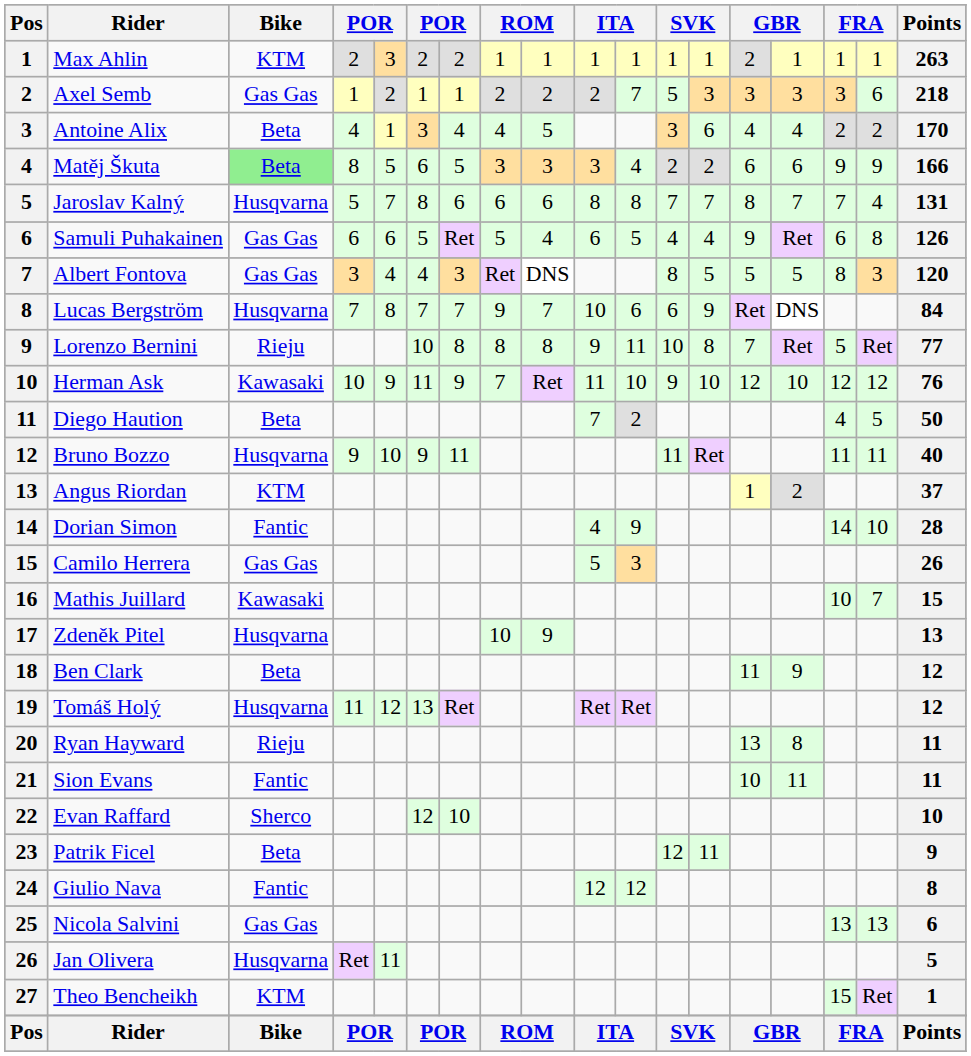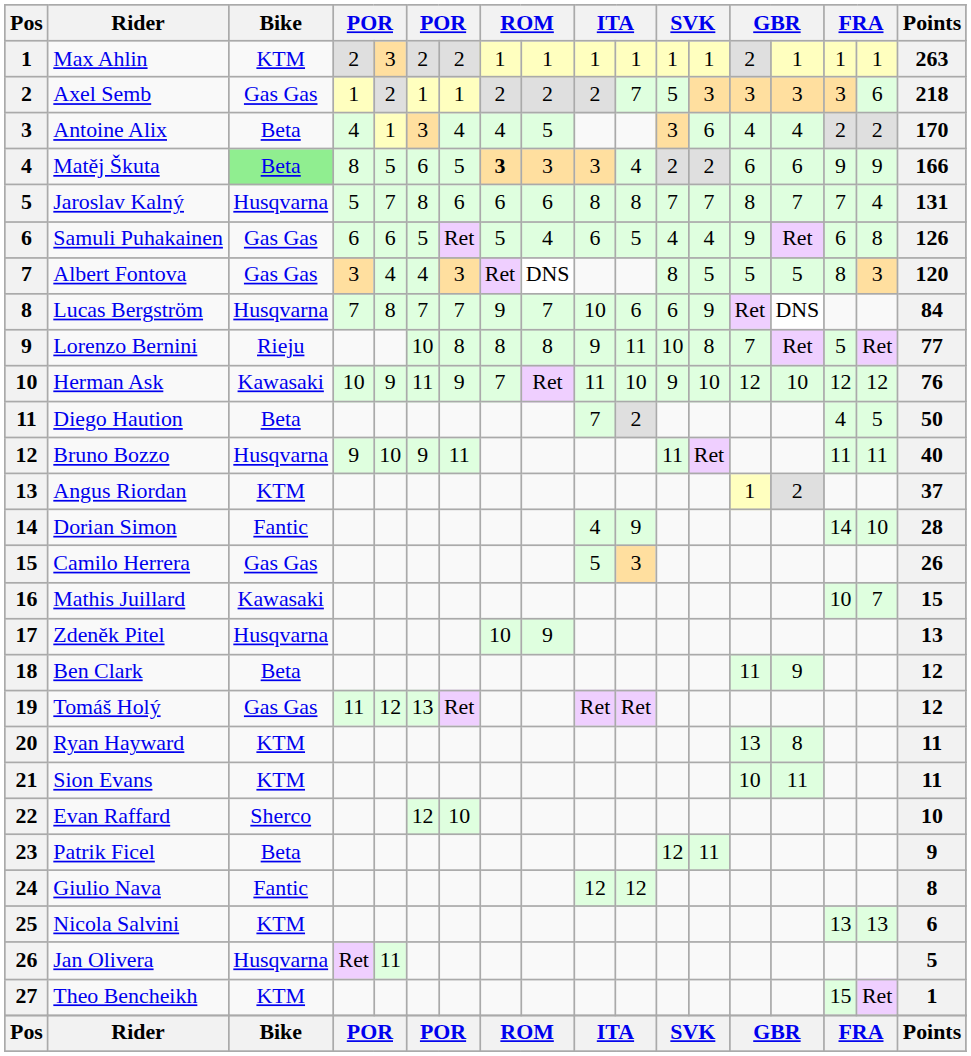 <table class="wikitable" style="font-size: 80%; text-align:center">
 <tr valign="top">
 <th valign="middle">Pos</th>
 <th valign="middle">Rider</th>
 <th valign="middle">Bike</th>
 <th colspan=2><a href='#'>POR</a><br></th>
 <th colspan=2><a href='#'>POR</a><br></th>
 <th colspan=2><a href='#'>ROM</a><br></th>
 <th colspan=2><a href='#'>ITA</a><br></th>
 <th colspan=2><a href='#'>SVK</a><br></th>
 <th colspan=2><a href='#'>GBR</a><br></th>
 <th colspan=2><a href='#'>FRA</a><br></th>
 <th valign="middle">Points</th>
 </tr>
 <tr>
 <th>1</th>
 <td align=left> <a href='#'>Max Ahlin</a></td>
 <td><a href='#'>KTM</a></td>
 <td style="background:#dfdfdf;">2</td>
 <td style="background:#ffdf9f;">3</td>
 <td style="background:#dfdfdf;">2</td>
 <td style="background:#dfdfdf;">2</td>
 <td style="background:#ffffbf;">1</td>
 <td style="background:#ffffbf;">1</td>
 <td style="background:#ffffbf;">1</td>
 <td style="background:#ffffbf;">1</td>
 <td style="background:#ffffbf;">1</td>
 <td style="background:#ffffbf;">1</td>
 <td style="background:#dfdfdf;">2</td>
 <td style="background:#ffffbf;">1</td>
 <td style="background:#ffffbf;">1</td>
 <td style="background:#ffffbf;">1</td>
 <th>263</th>
 </tr>
 <tr>
 <th>2</th>
 <td align=left> <a href='#'>Axel Semb</a></td>
 <td><a href='#'>Gas Gas</a></td>
 <td style="background:#ffffbf;">1</td>
 <td style="background:#dfdfdf;">2</td>
 <td style="background:#ffffbf;">1</td>
 <td style="background:#ffffbf;">1</td>
 <td style="background:#dfdfdf;">2</td>
 <td style="background:#dfdfdf;">2</td>
 <td style="background:#dfdfdf;">2</td>
 <td style="background:#dfffdf;">7</td>
 <td style="background:#dfffdf;">5</td>
 <td style="background:#ffdf9f;">3</td>
 <td style="background:#ffdf9f;">3</td>
 <td style="background:#ffdf9f;">3</td>
 <td style="background:#ffdf9f;">3</td>
 <td style="background:#dfffdf;">6</td>
 <th>218</th>
 </tr>
 <tr>
 <th>3</th>
 <td align=left> <a href='#'>Antoine Alix</a></td>
 <td><a href='#'>Beta</a></td>
 <td style="background:#dfffdf;">4</td>
 <td style="background:#ffffbf;">1</td>
 <td style="background:#ffdf9f;">3</td>
 <td style="background:#dfffdf;">4</td>
 <td style="background:#dfffdf;">4</td>
 <td style="background:#dfffdf;">5</td>
 <td></td>
 <td></td>
 <td style="background:#ffdf9f;">3</td>
 <td style="background:#dfffdf;">6</td>
 <td style="background:#dfffdf;">4</td>
 <td style="background:#dfffdf;">4</td>
 <td style="background:#dfdfdf;">2</td>
 <td style="background:#dfdfdf;">2</td>
 <th>170</th>
 </tr>
 <tr>
 <th>4</th>
 <td align=left> <a href='#'>Matěj Škuta</a></td>
 <td style="background: lightgreen;"><a href='#'>Beta</a></td>
 <td style="background:#dfffdf;">8</td>
 <td style="background:#dfffdf;">5</td>
 <td style="background:#dfffdf;">6</td>
 <td style="background:#dfffdf;">5</td>
-<td style="background:#ffdf9f;">3</td>
+<td style="background:#ffdf9f;"><strong>3</strong></td>
 <td style="background:#ffdf9f;">3</td>
 <td style="background:#ffdf9f;">3</td>
 <td style="background:#dfffdf;">4</td>
 <td style="background:#dfdfdf;">2</td>
 <td style="background:#dfdfdf;">2</td>
 <td style="background:#dfffdf;">6</td>
 <td style="background:#dfffdf;">6</td>
 <td style="background:#dfffdf;">9</td>
 <td style="background:#dfffdf;">9</td>
 <th>166</th>
 </tr>
 <tr>
 <th>5</th>
 <td align=left> <a href='#'>Jaroslav Kalný</a></td>
 <td><a href='#'>Husqvarna</a></td>
 <td style="background:#dfffdf;">5</td>
 <td style="background:#dfffdf;">7</td>
 <td style="background:#dfffdf;">8</td>
 <td style="background:#dfffdf;">6</td>
 <td style="background:#dfffdf;">6</td>
 <td style="background:#dfffdf;">6</td>
 <td style="background:#dfffdf;">8</td>
 <td style="background:#dfffdf;">8</td>
 <td style="background:#dfffdf;">7</td>
 <td style="background:#dfffdf;">7</td>
 <td style="background:#dfffdf;">8</td>
 <td style="background:#dfffdf;">7</td>
 <td style="background:#dfffdf;">7</td>
 <td style="background:#dfffdf;">4</td>
 <th>131</th>
 </tr>
 <tr>
 <th>6</th>
 <td align=left> <a href='#'>Samuli Puhakainen</a></td>
 <td><a href='#'>Gas Gas</a></td>
 <td style="background:#dfffdf;">6</td>
 <td style="background:#dfffdf;">6</td>
 <td style="background:#dfffdf;">5</td>
 <td style="background:#efcfff;">Ret</td>
 <td style="background:#dfffdf;">5</td>
 <td style="background:#dfffdf;">4</td>
 <td style="background:#dfffdf;">6</td>
 <td style="background:#dfffdf;">5</td>
 <td style="background:#dfffdf;">4</td>
 <td style="background:#dfffdf;">4</td>
 <td style="background:#dfffdf;">9</td>
 <td style="background:#efcfff;">Ret</td>
 <td style="background:#dfffdf;">6</td>
 <td style="background:#dfffdf;">8</td>
 <th>126</th>
 </tr>
 <tr>
 <th>7</th>
 <td align=left> <a href='#'>Albert Fontova</a></td>
 <td><a href='#'>Gas Gas</a></td>
 <td style="background:#ffdf9f;">3</td>
 <td style="background:#dfffdf;">4</td>
 <td style="background:#dfffdf;">4</td>
 <td style="background:#ffdf9f;">3</td>
 <td style="background:#efcfff;">Ret</td>
 <td style="background:#ffffff;">DNS</td>
 <td></td>
 <td></td>
 <td style="background:#dfffdf;">8</td>
 <td style="background:#dfffdf;">5</td>
 <td style="background:#dfffdf;">5</td>
 <td style="background:#dfffdf;">5</td>
 <td style="background:#dfffdf;">8</td>
 <td style="background:#ffdf9f;">3</td>
 <th>120</th>
 </tr>
 <tr>
 <th>8</th>
 <td align=left> <a href='#'>Lucas Bergström</a></td>
 <td><a href='#'>Husqvarna</a></td>
 <td style="background:#dfffdf;">7</td>
 <td style="background:#dfffdf;">8</td>
 <td style="background:#dfffdf;">7</td>
 <td style="background:#dfffdf;">7</td>
 <td style="background:#dfffdf;">9</td>
 <td style="background:#dfffdf;">7</td>
 <td style="background:#dfffdf;">10</td>
 <td style="background:#dfffdf;">6</td>
 <td style="background:#dfffdf;">6</td>
 <td style="background:#dfffdf;">9</td>
 <td style="background:#efcfff;">Ret</td>
 <td style="background:#ffffff;">DNS</td>
 <td></td>
 <td></td>
 <th>84</th>
 </tr>
 <tr>
 <th>9</th>
 <td align=left> <a href='#'>Lorenzo Bernini</a></td>
 <td><a href='#'>Rieju</a></td>
 <td></td>
 <td></td>
 <td style="background:#dfffdf;">10</td>
 <td style="background:#dfffdf;">8</td>
 <td style="background:#dfffdf;">8</td>
 <td style="background:#dfffdf;">8</td>
 <td style="background:#dfffdf;">9</td>
 <td style="background:#dfffdf;">11</td>
 <td style="background:#dfffdf;">10</td>
 <td style="background:#dfffdf;">8</td>
 <td style="background:#dfffdf;">7</td>
 <td style="background:#efcfff;">Ret</td>
 <td style="background:#dfffdf;">5</td>
 <td style="background:#efcfff;">Ret</td>
 <th>77</th>
 </tr>
 <tr>
 <th>10</th>
 <td align=left> <a href='#'>Herman Ask</a></td>
 <td><a href='#'>Kawasaki</a></td>
 <td style="background:#dfffdf;">10</td>
 <td style="background:#dfffdf;">9</td>
 <td style="background:#dfffdf;">11</td>
 <td style="background:#dfffdf;">9</td>
 <td style="background:#dfffdf;">7</td>
 <td style="background:#efcfff;">Ret</td>
 <td style="background:#dfffdf;">11</td>
 <td style="background:#dfffdf;">10</td>
 <td style="background:#dfffdf;">9</td>
 <td style="background:#dfffdf;">10</td>
 <td style="background:#dfffdf;">12</td>
 <td style="background:#dfffdf;">10</td>
 <td style="background:#dfffdf;">12</td>
 <td style="background:#dfffdf;">12</td>
 <th>76</th>
 </tr>
 <tr>
 <th>11</th>
 <td align=left> <a href='#'>Diego Haution</a></td>
 <td><a href='#'>Beta</a></td>
 <td></td>
 <td></td>
 <td></td>
 <td></td>
 <td></td>
 <td></td>
 <td style="background:#dfffdf;">7</td>
 <td style="background:#dfdfdf;">2</td>
 <td></td>
 <td></td>
 <td></td>
 <td></td>
 <td style="background:#dfffdf;">4</td>
 <td style="background:#dfffdf;">5</td>
 <th>50</th>
 </tr>
 <tr>
 <th>12</th>
 <td align=left> <a href='#'>Bruno Bozzo</a></td>
 <td><a href='#'>Husqvarna</a></td>
 <td style="background:#dfffdf;">9</td>
 <td style="background:#dfffdf;">10</td>
 <td style="background:#dfffdf;">9</td>
 <td style="background:#dfffdf;">11</td>
 <td></td>
 <td></td>
 <td></td>
 <td></td>
 <td style="background:#dfffdf;">11</td>
 <td style="background:#efcfff;">Ret</td>
 <td></td>
 <td></td>
 <td style="background:#dfffdf;">11</td>
 <td style="background:#dfffdf;">11</td>
 <th>40</th>
 </tr>
 <tr>
 <th>13</th>
 <td align=left> <a href='#'>Angus Riordan</a></td>
 <td><a href='#'>KTM</a></td>
 <td></td>
 <td></td>
 <td></td>
 <td></td>
 <td></td>
 <td></td>
 <td></td>
 <td></td>
 <td></td>
 <td></td>
 <td style="background:#ffffbf;">1</td>
 <td style="background:#dfdfdf;">2</td>
 <td></td>
 <td></td>
 <th>37</th>
 </tr>
 <tr>
 <th>14</th>
 <td align=left> <a href='#'>Dorian Simon</a></td>
 <td><a href='#'>Fantic</a></td>
 <td></td>
 <td></td>
 <td></td>
 <td></td>
 <td></td>
 <td></td>
 <td style="background:#dfffdf;">4</td>
 <td style="background:#dfffdf;">9</td>
 <td></td>
 <td></td>
 <td></td>
 <td></td>
 <td style="background:#dfffdf;">14</td>
 <td style="background:#dfffdf;">10</td>
 <th>28</th>
 </tr>
 <tr>
 <th>15</th>
 <td align=left> <a href='#'>Camilo Herrera</a></td>
 <td><a href='#'>Gas Gas</a></td>
 <td></td>
 <td></td>
 <td></td>
 <td></td>
 <td></td>
 <td></td>
 <td style="background:#dfffdf;">5</td>
 <td style="background:#ffdf9f;">3</td>
 <td></td>
 <td></td>
 <td></td>
 <td></td>
 <td></td>
 <td></td>
 <th>26</th>
 </tr>
 <tr>
 <th>16</th>
 <td align=left> <a href='#'>Mathis Juillard</a></td>
 <td><a href='#'>Kawasaki</a></td>
 <td></td>
 <td></td>
 <td></td>
 <td></td>
 <td></td>
 <td></td>
 <td></td>
 <td></td>
 <td></td>
 <td></td>
 <td></td>
 <td></td>
 <td style="background:#dfffdf;">10</td>
 <td style="background:#dfffdf;">7</td>
 <th>15</th>
 </tr>
 <tr>
 <th>17</th>
 <td align=left> <a href='#'>Zdeněk Pitel</a></td>
 <td><a href='#'>Husqvarna</a></td>
 <td></td>
 <td></td>
 <td></td>
 <td></td>
 <td style="background:#dfffdf;">10</td>
 <td style="background:#dfffdf;">9</td>
 <td></td>
 <td></td>
 <td></td>
 <td></td>
 <td></td>
 <td></td>
 <td></td>
 <td></td>
 <th>13</th>
 </tr>
 <tr>
 <th>18</th>
 <td align=left> <a href='#'>Ben Clark</a></td>
 <td><a href='#'>Beta</a></td>
 <td></td>
 <td></td>
 <td></td>
 <td></td>
 <td></td>
 <td></td>
 <td></td>
 <td></td>
 <td></td>
 <td></td>
 <td style="background:#dfffdf;">11</td>
 <td style="background:#dfffdf;">9</td>
 <td></td>
 <td></td>
 <th>12</th>
 </tr>
 <tr>
 <th>19</th>
 <td align=left> <a href='#'>Tomáš Holý</a></td>
-<td><a href='#'>Husqvarna</a></td>
+<td><a href='#'>Gas Gas</a></td>
 <td style="background:#dfffdf;">11</td>
 <td style="background:#dfffdf;">12</td>
 <td style="background:#dfffdf;">13</td>
 <td style="background:#efcfff;">Ret</td>
 <td></td>
 <td></td>
 <td style="background:#efcfff;">Ret</td>
 <td style="background:#efcfff;">Ret</td>
 <td></td>
 <td></td>
 <td></td>
 <td></td>
 <td></td>
 <td></td>
 <th>12</th>
 </tr>
 <tr>
 <th>20</th>
 <td align=left> <a href='#'>Ryan Hayward</a></td>
-<td><a href='#'>Rieju</a></td>
+<td><a href='#'>KTM</a></td>
 <td></td>
 <td></td>
 <td></td>
 <td></td>
 <td></td>
 <td></td>
 <td></td>
 <td></td>
 <td></td>
 <td></td>
 <td style="background:#dfffdf;">13</td>
 <td style="background:#dfffdf;">8</td>
 <td></td>
 <td></td>
 <th>11</th>
 </tr>
 <tr>
 <th>21</th>
 <td align=left> <a href='#'>Sion Evans</a></td>
-<td><a href='#'>Fantic</a></td>
+<td><a href='#'>KTM</a></td>
 <td></td>
 <td></td>
 <td></td>
 <td></td>
 <td></td>
 <td></td>
 <td></td>
 <td></td>
 <td></td>
 <td></td>
 <td style="background:#dfffdf;">10</td>
 <td style="background:#dfffdf;">11</td>
 <td></td>
 <td></td>
 <th>11</th>
 </tr>
 <tr>
 <th>22</th>
 <td align=left> <a href='#'>Evan Raffard</a></td>
 <td><a href='#'>Sherco</a></td>
 <td></td>
 <td></td>
 <td style="background:#dfffdf;">12</td>
 <td style="background:#dfffdf;">10</td>
 <td></td>
 <td></td>
 <td></td>
 <td></td>
 <td></td>
 <td></td>
 <td></td>
 <td></td>
 <td></td>
 <td></td>
 <th>10</th>
 </tr>
 <tr>
 <th>23</th>
 <td align=left> <a href='#'>Patrik Ficel</a></td>
 <td><a href='#'>Beta</a></td>
 <td></td>
 <td></td>
 <td></td>
 <td></td>
 <td></td>
 <td></td>
 <td></td>
 <td></td>
 <td style="background:#dfffdf;">12</td>
 <td style="background:#dfffdf;">11</td>
 <td></td>
 <td></td>
 <td></td>
 <td></td>
 <th>9</th>
 </tr>
 <tr>
 <th>24</th>
 <td align=left> <a href='#'>Giulio Nava</a></td>
 <td><a href='#'>Fantic</a></td>
 <td></td>
 <td></td>
 <td></td>
 <td></td>
 <td></td>
 <td></td>
 <td style="background:#dfffdf;">12</td>
 <td style="background:#dfffdf;">12</td>
 <td></td>
 <td></td>
 <td></td>
 <td></td>
 <td></td>
 <td></td>
 <th>8</th>
 </tr>
 <tr>
 <th>25</th>
 <td align=left> <a href='#'>Nicola Salvini</a></td>
-<td><a href='#'>Gas Gas</a></td>
+<td><a href='#'>KTM</a></td>
 <td></td>
 <td></td>
 <td></td>
 <td></td>
 <td></td>
 <td></td>
 <td></td>
 <td></td>
 <td></td>
 <td></td>
 <td></td>
 <td></td>
 <td style="background:#dfffdf;">13</td>
 <td style="background:#dfffdf;">13</td>
 <th>6</th>
 </tr>
 <tr>
 <th>26</th>
 <td align=left> <a href='#'>Jan Olivera</a></td>
 <td><a href='#'>Husqvarna</a></td>
 <td style="background:#efcfff;">Ret</td>
 <td style="background:#dfffdf;">11</td>
 <td></td>
 <td></td>
 <td></td>
 <td></td>
 <td></td>
 <td></td>
 <td></td>
 <td></td>
 <td></td>
 <td></td>
 <td></td>
 <td></td>
 <th>5</th>
 </tr>
 <tr>
 <th>27</th>
 <td align=left> <a href='#'>Theo Bencheikh</a></td>
 <td><a href='#'>KTM</a></td>
 <td></td>
 <td></td>
 <td></td>
 <td></td>
 <td></td>
 <td></td>
 <td></td>
 <td></td>
 <td></td>
 <td></td>
 <td></td>
 <td></td>
 <td style="background:#dfffdf;">15</td>
 <td style="background:#efcfff;">Ret</td>
 <th>1</th>
 </tr>
 <tr>
 </tr>
 <tr valign="top">
 <th valign="middle">Pos</th>
 <th valign="middle">Rider</th>
 <th valign="middle">Bike</th>
 <th colspan=2><a href='#'>POR</a><br></th>
 <th colspan=2><a href='#'>POR</a><br></th>
 <th colspan=2><a href='#'>ROM</a><br></th>
 <th colspan=2><a href='#'>ITA</a><br></th>
 <th colspan=2><a href='#'>SVK</a><br></th>
 <th colspan=2><a href='#'>GBR</a><br></th>
 <th colspan=2><a href='#'>FRA</a><br></th>
 <th valign="middle">Points</th>
 </tr>
 <tr>
 </tr>
 </table>
